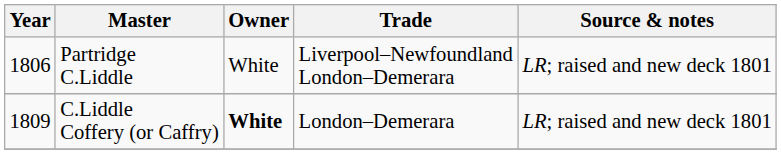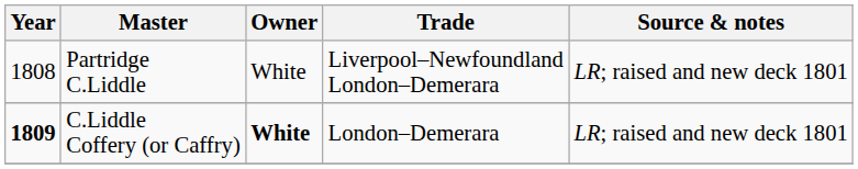 <table class=" wikitable">
 <tr>
 <th>Year</th>
 <th>Master</th>
 <th>Owner</th>
 <th>Trade</th>
 <th>Source & notes</th>
 </tr>
 <tr>
-<td>1806</td>
+<td>1808</td>
 <td>Partridge<br>C.Liddle</td>
 <td>White</td>
 <td>Liverpool–Newfoundland<br>London–Demerara</td>
 <td><em>LR</em>; raised and new deck 1801</td>
 </tr>
 <tr>
 </tr>
 <tr>
-<td>1809</td>
+<td><strong>1809</strong></td>
 <td>C.Liddle<br>Coffery (or Caffry)</td>
 <td><strong>White</strong></td>
 <td>London–Demerara</td>
 <td><em>LR</em>; raised and new deck 1801</td>
 </tr>
 <tr>
 </tr>
 </table>
